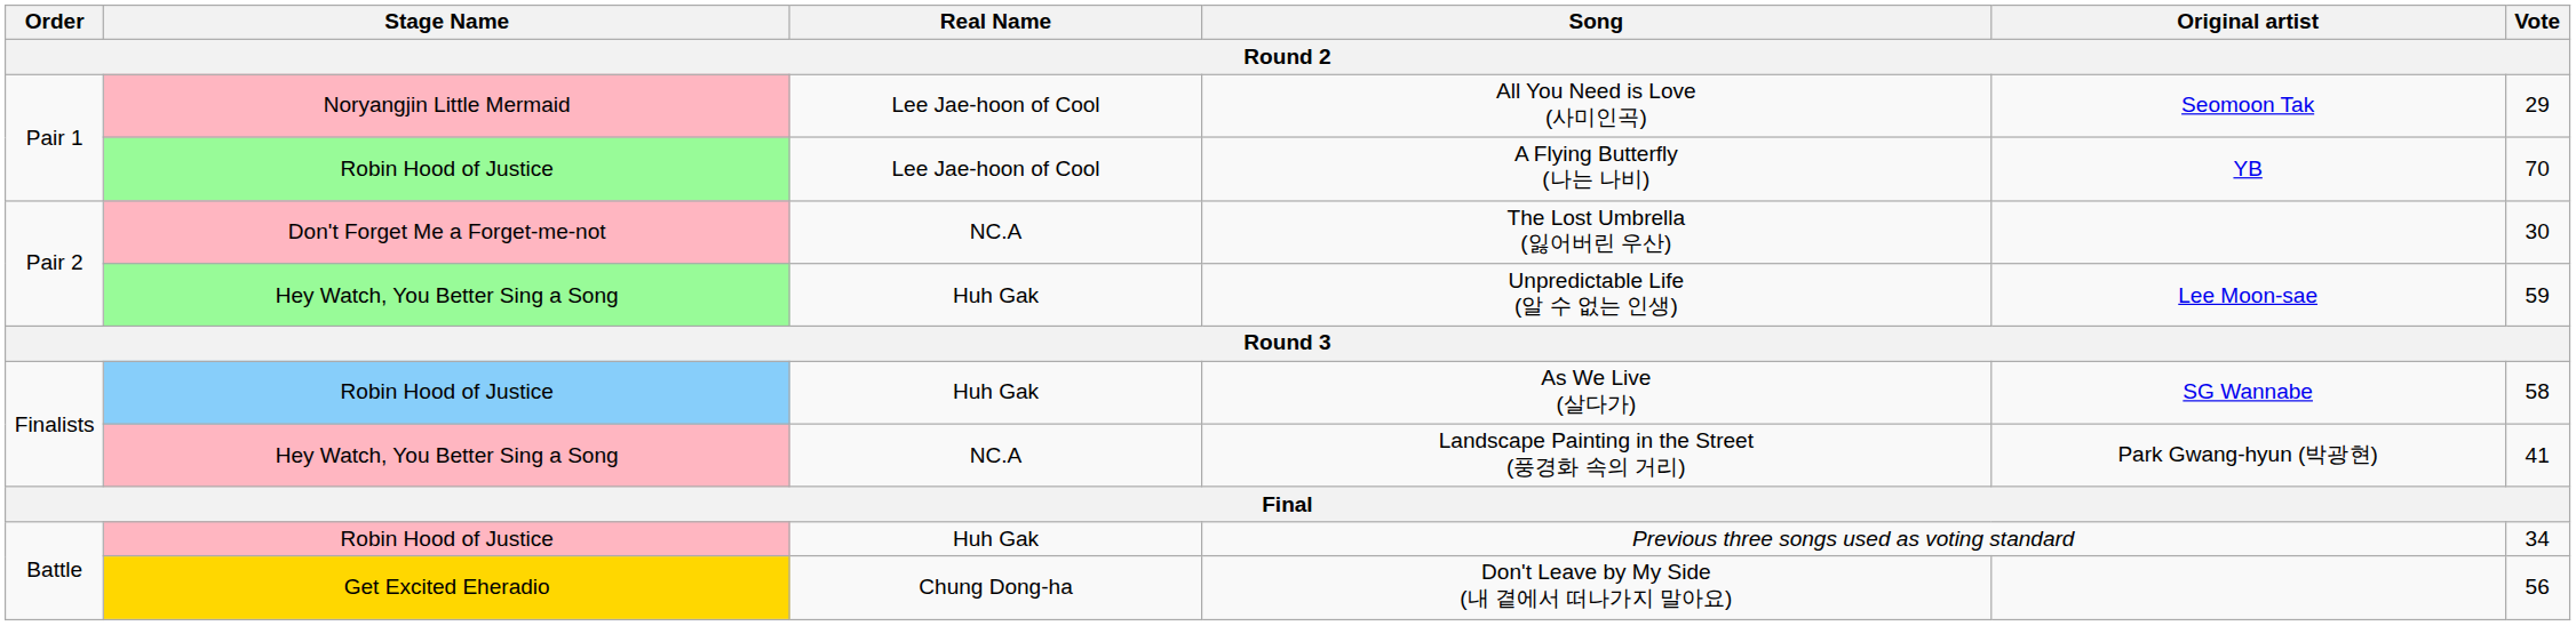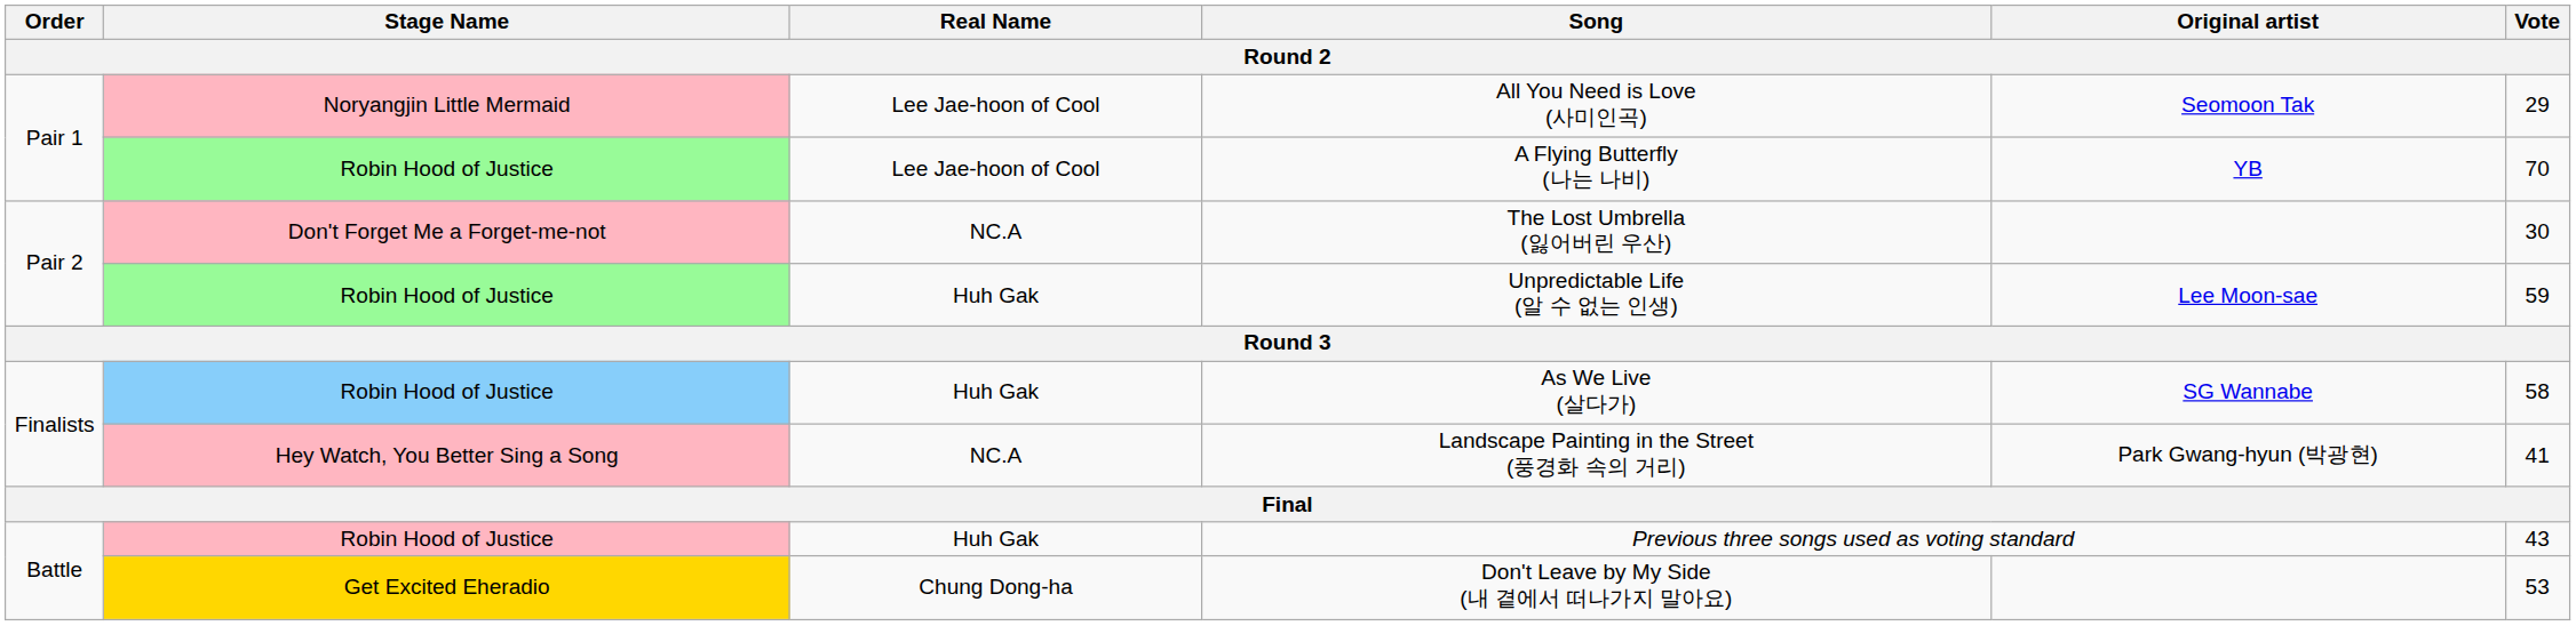 <table class="wikitable" style="text-align:center; width:95%;">
 <tr>
 <th style="width:1%;">Order</th>
 <th style="width:20%;">Stage Name</th>
 <th style="width:12%;">Real Name</th>
 <th style="width:23%;">Song</th>
 <th style="width:15%;">Original artist</th>
 <th style="width:1%;">Vote</th>
 </tr>
 <tr>
 <th colspan=6>Round 2</th>
 </tr>
 <tr>
 <td rowspan=2>Pair 1</td>
 <td bgcolor="lightpink">Noryangjin Little Mermaid</td>
 <td>Lee Jae-hoon of Cool</td>
 <td>All You Need is Love<br>(사미인곡)</td>
 <td><a href='#'>Seomoon Tak</a></td>
 <td>29</td>
 </tr>
 <tr>
 <td bgcolor="palegreen">Robin Hood of Justice</td>
 <td>Lee Jae-hoon of Cool</td>
 <td>A Flying Butterfly<br>(나는 나비)</td>
 <td><a href='#'>YB</a></td>
 <td>70</td>
 </tr>
 <tr>
 <td rowspan=2>Pair 2</td>
 <td bgcolor="lightpink">Don't Forget Me a Forget-me-not</td>
 <td>NC.A</td>
 <td>The Lost Umbrella<br>(잃어버린 우산)</td>
 <td></td>
 <td>30</td>
 </tr>
 <tr>
-<td bgcolor="palegreen">Hey Watch, You Better Sing a Song</td>
+<td bgcolor="palegreen">Robin Hood of Justice</td>
 <td>Huh Gak</td>
 <td>Unpredictable Life<br>(알 수 없는 인생)</td>
 <td><a href='#'>Lee Moon-sae</a></td>
 <td>59</td>
 </tr>
 <tr>
 <th colspan=6>Round 3</th>
 </tr>
 <tr>
 <td rowspan=2>Finalists</td>
 <td bgcolor="lightskyblue">Robin Hood of Justice</td>
 <td>Huh Gak</td>
 <td>As We Live<br>(살다가)</td>
 <td><a href='#'>SG Wannabe</a></td>
 <td>58</td>
 </tr>
 <tr>
 <td bgcolor="lightpink">Hey Watch, You Better Sing a Song</td>
 <td>NC.A</td>
 <td>Landscape Painting in the Street<br>(풍경화 속의 거리)</td>
 <td>Park Gwang-hyun (박광현)</td>
 <td>41</td>
 </tr>
 <tr>
 <th colspan=6>Final</th>
 </tr>
 <tr>
 <td rowspan=2>Battle</td>
 <td bgcolor="lightpink">Robin Hood of Justice</td>
 <td>Huh Gak</td>
 <td colspan=2><em>Previous three songs used as voting standard</em></td>
-<td>34</td>
+<td>43</td>
 </tr>
 <tr>
 <td bgcolor="gold">Get Excited Eheradio</td>
 <td>Chung Dong-ha</td>
 <td>Don't Leave by My Side<br>(내 곁에서 떠나가지 말아요)</td>
 <td></td>
-<td>56</td>
+<td>53</td>
 </tr>
 </table>
